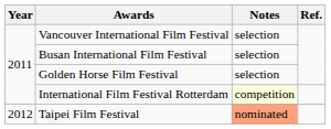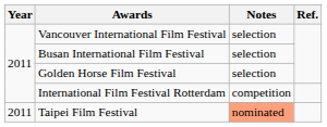 <table class="wikitable">
 <tr>
 <th>Year</th>
 <th>Awards</th>
 <th>Notes</th>
 <th>Ref.</th>
 </tr>
 <tr>
 <td rowspan="4">2011</td>
 <td>Vancouver International Film Festival</td>
 <td>selection</td>
 <td rowspan="3"></td>
 </tr>
 <tr>
 <td>Busan International Film Festival</td>
 <td>selection</td>
 </tr>
 <tr>
 <td>Golden Horse Film Festival</td>
 <td>selection</td>
 </tr>
 <tr>
 <td>International Film Festival Rotterdam</td>
-<td style="background: lightyellow;">competition</td>
+<td>competition</td>
 <td></td>
 </tr>
 <tr>
-<td>2012</td>
+<td>2011</td>
 <td>Taipei Film Festival</td>
 <td style="background: lightsalmon;">nominated</td>
 <td></td>
 </tr>
 </table>
